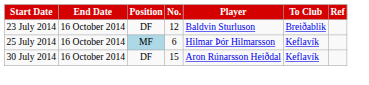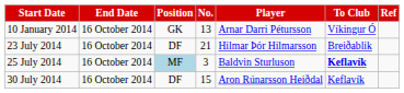 <table class="wikitable sortable">
 <tr>
 <th style="background:#d50000; color:white;"><strong>Start Date</strong></th>
 <th style="background:#d50000; color:white;"><strong>End Date</strong></th>
 <th style="background:#d50000; color:white;"><strong>Position</strong></th>
 <th style="background:#d50000; color:white;"><strong>No.</strong></th>
 <th style="background:#d50000; color:white;"><strong>Player</strong></th>
 <th style="background:#d50000; color:white;"><strong>To Club</strong></th>
 <th style="background:#d50000; color:white;"><strong>Ref</strong></th>
 </tr>
 <tr>
+<td>10 January 2014</td>
+<td>16 October 2014</td>
+<td style="text-align:center;">GK</td>
+<td style="text-align:center;">13</td>
+<td style="text-align:left;"> <a href='#'>Arnar Darri Pétursson</a></td>
+<td style="text-align:left;"> <a href='#'>Víkingur Ó</a></td>
+<td></td>
+</tr>
+<tr>
 <td>23 July 2014</td>
 <td>16 October 2014</td>
 <td style="text-align:center;">DF</td>
-<td style="text-align:center;">12</td>
-<td style="text-align:left;"> <a href='#'>Baldvin Sturluson</a></td>
+<td style="text-align:center;">21</td>
+<td style="text-align:left;"> <a href='#'>Hilmar Þór Hilmarsson</a></td>
 <td style="text-align:left;"> <a href='#'>Breiðablik</a></td>
 <td></td>
 </tr>
 <tr>
 <td>25 July 2014</td>
 <td>16 October 2014</td>
 <td style="background: lightblue; text-align:center;">MF</td>
-<td style="text-align:center;">6</td>
-<td style="text-align:left;"> <a href='#'>Hilmar Þór Hilmarsson</a></td>
-<td style="text-align:left;"> <a href='#'>Keflavík</a></td>
+<td style="text-align:center;">3</td>
+<td style="text-align:left;"> <a href='#'>Baldvin Sturluson</a></td>
+<td style="text-align:left;"><strong> <a href='#'>Keflavík</a></strong></td>
 <td></td>
 </tr>
 <tr>
 <td>30 July 2014</td>
 <td>16 October 2014</td>
 <td style="text-align:center;">DF</td>
 <td style="text-align:center;">15</td>
 <td style="text-align:left;"> <a href='#'>Aron Rúnarsson Heiðdal</a></td>
 <td style="text-align:left;"> <a href='#'>Keflavík</a></td>
 <td></td>
 </tr>
 </table>
